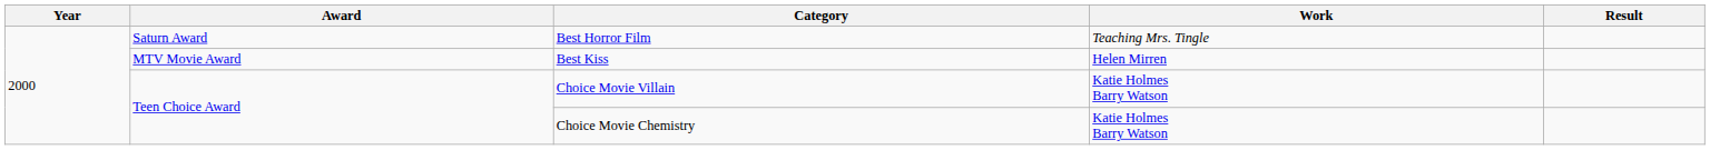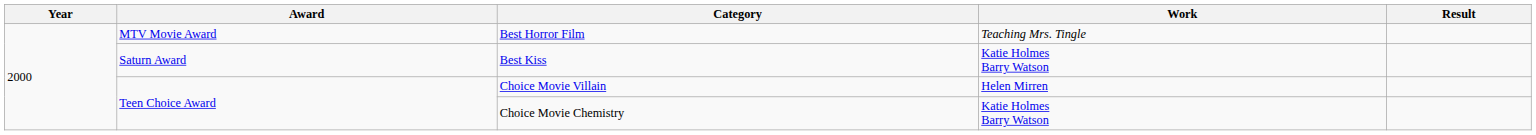 <table class="wikitable sortable" style="width:100%;">
 <tr>
 <th>Year</th>
 <th>Award</th>
 <th>Category</th>
 <th>Work</th>
 <th>Result</th>
 </tr>
 <tr>
 <td rowspan="4">2000</td>
-<td rowspan="1"><a href='#'>Saturn Award</a></td>
+<td><a href='#'>MTV Movie Award</a></td>
 <td><a href='#'>Best Horror Film</a></td>
 <td><em>Teaching Mrs. Tingle</em></td>
 <td></td>
 </tr>
 <tr>
-<td><a href='#'>MTV Movie Award</a></td>
+<td rowspan="1"><a href='#'>Saturn Award</a></td>
 <td><a href='#'>Best Kiss</a></td>
-<td><a href='#'>Helen Mirren</a></td>
+<td><a href='#'>Katie Holmes</a><br><a href='#'>Barry Watson</a></td>
 <td></td>
 </tr>
 <tr>
 <td rowspan="2"><a href='#'>Teen Choice Award</a></td>
 <td><a href='#'>Choice Movie Villain</a></td>
-<td><a href='#'>Katie Holmes</a><br><a href='#'>Barry Watson</a></td>
+<td><a href='#'>Helen Mirren</a></td>
 <td></td>
 </tr>
 <tr>
 <td>Choice Movie Chemistry</td>
 <td><a href='#'>Katie Holmes</a><br><a href='#'>Barry Watson</a></td>
 <td></td>
 </tr>
 </table>
